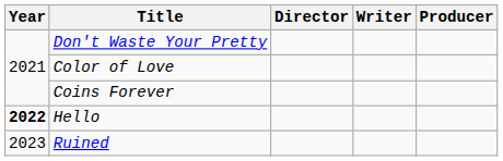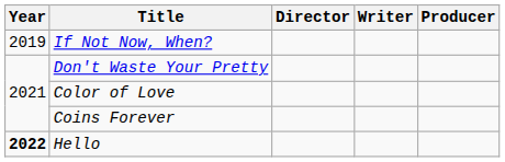 <table class="wikitable">
 <tr>
 <th>Year</th>
 <th>Title</th>
 <th>Director</th>
 <th>Writer</th>
 <th>Producer</th>
+</tr>
+<tr>
+<td>2019</td>
+<td><em><a href='#'>If Not Now, When?</a></em></td>
+<td></td>
+<td></td>
+<td></td>
 </tr>
 <tr>
 <td rowspan=3>2021</td>
 <td><em><a href='#'>Don't Waste Your Pretty</a></em></td>
 <td></td>
 <td></td>
 <td></td>
 </tr>
 <tr>
 <td><em>Color of Love</em></td>
 <td></td>
 <td></td>
 <td></td>
 </tr>
 <tr>
 <td><em>Coins Forever</em></td>
 <td></td>
 <td></td>
 <td></td>
 </tr>
 <tr>
 <td><strong>2022</strong></td>
 <td><em>Hello</em></td>
 <td></td>
 <td></td>
 <td></td>
 </tr>
-<tr>
-<td>2023</td>
-<td><em><a href='#'>Ruined</a></em></td>
-<td></td>
-<td></td>
-<td></td>
-</tr>
 </table>
